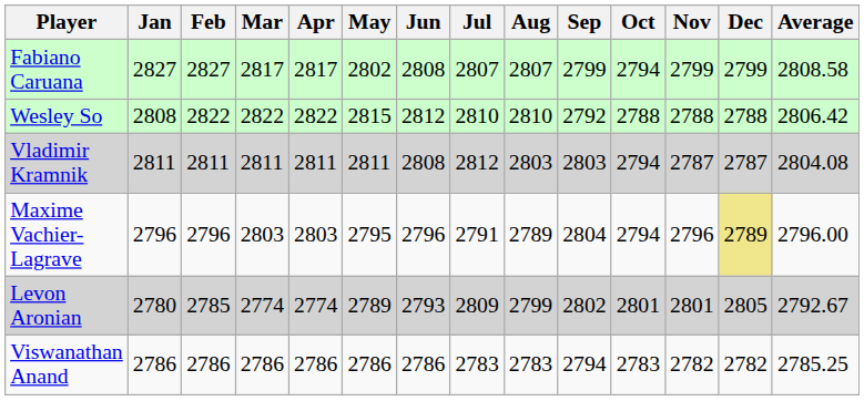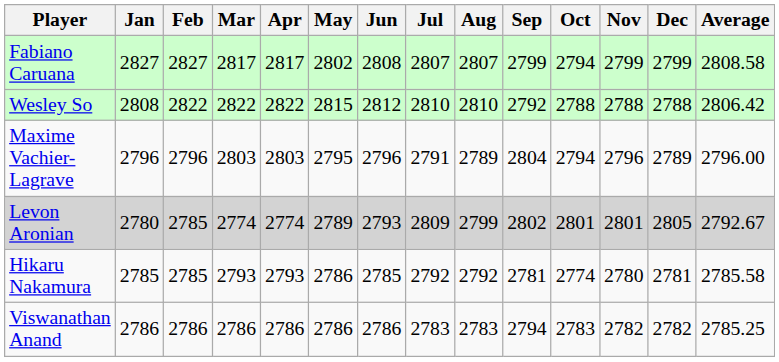 <table class="wikitable sortable" style="text-align: left;">
 <tr>
 <th>Player</th>
 <th>Jan</th>
 <th>Feb</th>
 <th>Mar</th>
 <th>Apr</th>
 <th>May</th>
 <th>Jun</th>
 <th>Jul</th>
 <th>Aug</th>
 <th>Sep</th>
 <th>Oct</th>
 <th>Nov</th>
 <th>Dec</th>
 <th>Average</th>
 </tr>
 <tr style="background:#ccffcc;">
 <td> <a href='#'>Fabiano Caruana</a></td>
 <td>2827</td>
 <td>2827</td>
 <td>2817</td>
 <td>2817</td>
 <td>2802</td>
 <td>2808</td>
 <td>2807</td>
 <td>2807</td>
 <td>2799</td>
 <td>2794</td>
 <td>2799</td>
 <td>2799</td>
 <td>2808.58</td>
 </tr>
 <tr style="background:#ccffcc;">
 <td> <a href='#'>Wesley So</a></td>
 <td>2808</td>
 <td>2822</td>
 <td>2822</td>
 <td>2822</td>
 <td>2815</td>
 <td>2812</td>
 <td>2810</td>
 <td>2810</td>
 <td>2792</td>
 <td>2788</td>
 <td>2788</td>
 <td>2788</td>
 <td>2806.42</td>
 </tr>
-<tr style="background:lightgrey;">
-<td> <a href='#'>Vladimir Kramnik</a></td>
-<td>2811</td>
-<td>2811</td>
-<td>2811</td>
-<td>2811</td>
-<td>2811</td>
-<td>2808</td>
-<td>2812</td>
-<td>2803</td>
-<td>2803</td>
-<td>2794</td>
-<td>2787</td>
-<td>2787</td>
-<td>2804.08</td>
-</tr>
 <tr>
 <td> <a href='#'>Maxime Vachier-Lagrave</a></td>
 <td>2796</td>
 <td>2796</td>
 <td>2803</td>
 <td>2803</td>
 <td>2795</td>
 <td>2796</td>
 <td>2791</td>
 <td>2789</td>
 <td>2804</td>
 <td>2794</td>
 <td>2796</td>
-<td style="background: khaki;">2789</td>
+<td>2789</td>
 <td>2796.00</td>
 </tr>
 <tr style="background:lightgrey;">
 <td> <a href='#'>Levon Aronian</a></td>
 <td>2780</td>
 <td>2785</td>
 <td>2774</td>
 <td>2774</td>
 <td>2789</td>
 <td>2793</td>
 <td>2809</td>
 <td>2799</td>
 <td>2802</td>
 <td>2801</td>
 <td>2801</td>
 <td>2805</td>
 <td>2792.67</td>
 </tr>
 <tr>
+<td> <a href='#'>Hikaru Nakamura</a></td>
+<td>2785</td>
+<td>2785</td>
+<td>2793</td>
+<td>2793</td>
+<td>2786</td>
+<td>2785</td>
+<td>2792</td>
+<td>2792</td>
+<td>2781</td>
+<td>2774</td>
+<td>2780</td>
+<td>2781</td>
+<td>2785.58</td>
+</tr>
+<tr>
 <td> <a href='#'>Viswanathan Anand</a></td>
 <td>2786</td>
 <td>2786</td>
 <td>2786</td>
 <td>2786</td>
 <td>2786</td>
 <td>2786</td>
 <td>2783</td>
 <td>2783</td>
 <td>2794</td>
 <td>2783</td>
 <td>2782</td>
 <td>2782</td>
 <td>2785.25</td>
 </tr>
 </table>
